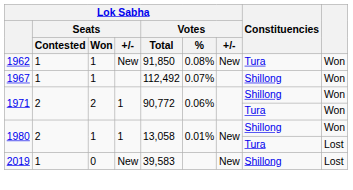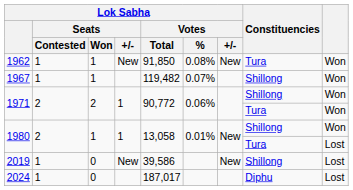 <table class="wikitable">
 <tr>
 <th colspan="7"><a href='#'>Lok Sabha</a></th>
 <th rowspan="3">Constituencies</th>
 <th rowspan="3"></th>
 </tr>
 <tr>
 <th rowspan="2"></th>
 <th colspan="3">Seats</th>
 <th colspan="3">Votes</th>
 </tr>
 <tr>
 <th>Contested</th>
 <th>Won</th>
 <th>+/-</th>
 <th>Total</th>
 <th>%</th>
 <th>+/-</th>
 </tr>
 <tr>
 <td><a href='#'>1962</a></td>
 <td>1</td>
 <td>1</td>
 <td>New</td>
 <td>91,850</td>
 <td>0.08%</td>
 <td>New</td>
 <td><a href='#'>Tura</a></td>
 <td>Won</td>
 </tr>
 <tr>
 <td><a href='#'>1967</a></td>
 <td>1</td>
 <td>1</td>
 <td></td>
-<td>112,492</td>
+<td>119,482</td>
 <td>0.07%</td>
 <td></td>
 <td><a href='#'>Shillong</a></td>
 <td>Won</td>
 </tr>
 <tr>
 <td rowspan="2"><a href='#'>1971</a></td>
 <td rowspan="2">2</td>
 <td rowspan="2">2</td>
 <td rowspan="2">1</td>
 <td rowspan="2">90,772</td>
 <td rowspan="2">0.06%</td>
 <td rowspan="2"></td>
 <td><a href='#'>Shillong</a></td>
 <td>Won</td>
 </tr>
 <tr>
 <td><a href='#'>Tura</a></td>
 <td>Won</td>
 </tr>
 <tr>
 <td rowspan="2"><a href='#'>1980</a></td>
 <td rowspan="2">2</td>
 <td rowspan="2">1</td>
 <td rowspan="2">1</td>
 <td rowspan="2">13,058</td>
 <td rowspan="2">0.01%</td>
 <td rowspan="2">New</td>
 <td><a href='#'>Shillong</a></td>
 <td>Won</td>
 </tr>
 <tr>
 <td><a href='#'>Tura</a></td>
 <td>Lost</td>
 </tr>
 <tr>
 <td><a href='#'>2019</a></td>
 <td>1</td>
 <td>0</td>
 <td>New</td>
-<td>39,583</td>
+<td>39,586</td>
 <td></td>
 <td>New</td>
 <td><a href='#'>Shillong</a></td>
 <td>Lost</td>
 </tr>
+<tr>
+<td><a href='#'>2024</a></td>
+<td>1</td>
+<td>0</td>
+<td></td>
+<td>187,017</td>
+<td></td>
+<td></td>
+<td><a href='#'>Diphu</a></td>
+<td>Lost</td>
+</tr>
 </table>
